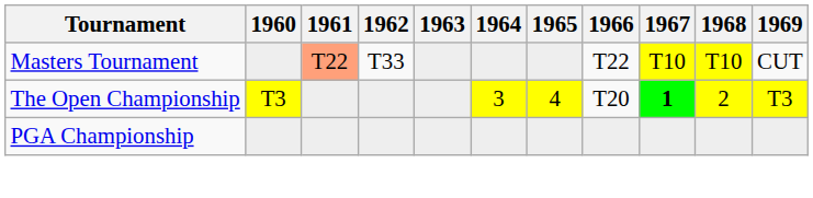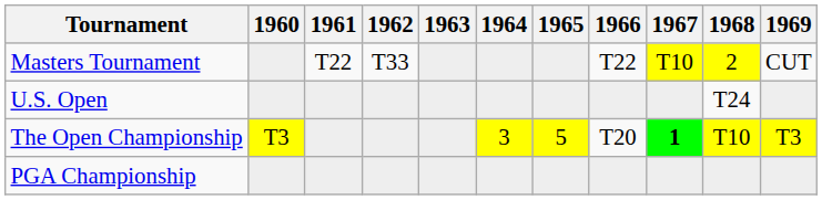 <table class="wikitable" style="font-size:95%;text-align:center;">
 <tr>
 <th>Tournament</th>
 <th>1960</th>
 <th>1961</th>
 <th>1962</th>
 <th>1963</th>
 <th>1964</th>
 <th>1965</th>
 <th>1966</th>
 <th>1967</th>
 <th>1968</th>
 <th>1969</th>
 </tr>
 <tr>
 <td align=left><a href='#'>Masters Tournament</a></td>
 <td style="background:#eeeeee;"></td>
-<td style="background: lightsalmon;">T22</td>
+<td>T22</td>
 <td>T33</td>
 <td style="background:#eeeeee;"></td>
 <td style="background:#eeeeee;"></td>
 <td style="background:#eeeeee;"></td>
 <td>T22</td>
 <td style="background:yellow;">T10</td>
-<td style="background:yellow;">T10</td>
+<td style="background:yellow;">2</td>
 <td>CUT</td>
+</tr>
+<tr>
+<td align=left><a href='#'>U.S. Open</a></td>
+<td style="background:#eeeeee;"></td>
+<td style="background:#eeeeee;"></td>
+<td style="background:#eeeeee;"></td>
+<td style="background:#eeeeee;"></td>
+<td style="background:#eeeeee;"></td>
+<td style="background:#eeeeee;"></td>
+<td style="background:#eeeeee;"></td>
+<td style="background:#eeeeee;"></td>
+<td>T24</td>
+<td style="background:#eeeeee;"></td>
 </tr>
 <tr>
 <td align=left><a href='#'>The Open Championship</a></td>
 <td style="background:yellow;">T3</td>
 <td style="background:#eeeeee;"></td>
 <td style="background:#eeeeee;"></td>
 <td style="background:#eeeeee;"></td>
 <td style="background:yellow;">3</td>
-<td style="background:yellow;">4</td>
+<td style="background:yellow;">5</td>
 <td>T20</td>
 <td style="background:lime;"><strong>1</strong></td>
-<td style="background:yellow;">2</td>
+<td style="background:yellow;">T10</td>
 <td style="background:yellow;">T3</td>
 </tr>
 <tr>
 <td align=left><a href='#'>PGA Championship</a></td>
 <td style="background:#eeeeee;"></td>
 <td style="background:#eeeeee;"></td>
 <td style="background:#eeeeee;"></td>
 <td style="background:#eeeeee;"></td>
 <td style="background:#eeeeee;"></td>
 <td style="background:#eeeeee;"></td>
 <td style="background:#eeeeee;"></td>
 <td style="background:#eeeeee;"></td>
 <td style="background:#eeeeee;"></td>
 <td style="background:#eeeeee;"></td>
 </tr>
 </table>
